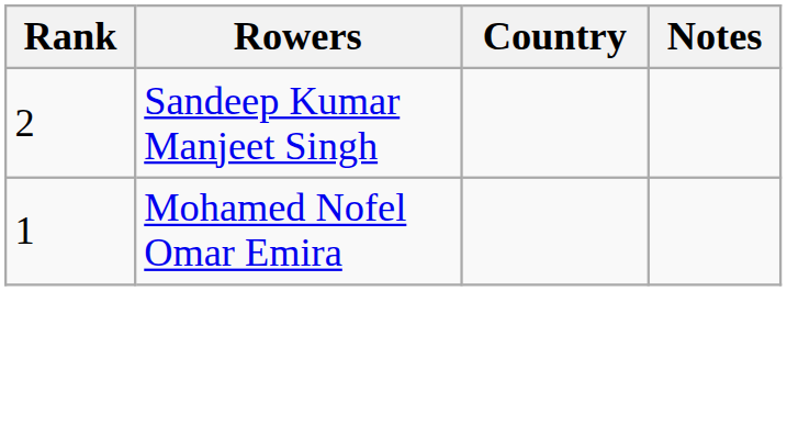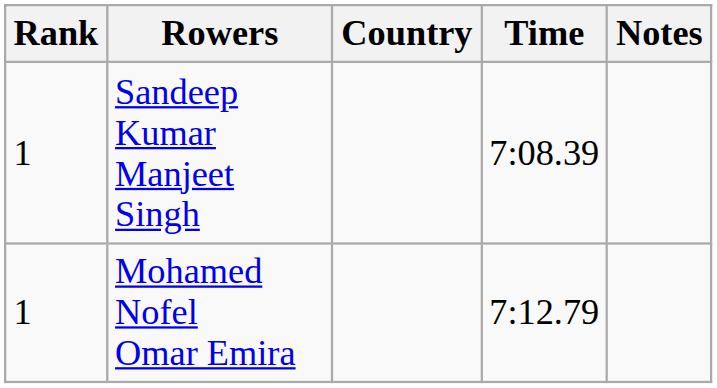 <table class="wikitable sortable" width=50%>
 <tr>
 <th>Rank</th>
 <th>Rowers</th>
 <th>Country</th>
+<th>Time</th>
 <th>Notes</th>
 </tr>
 <tr>
-<td>2</td>
+<td>1</td>
 <td><a href='#'>Sandeep Kumar</a><br><a href='#'>Manjeet Singh</a></td>
 <td></td>
+<td>7:08.39</td>
 <td></td>
 </tr>
 <tr>
 <td>1</td>
 <td><a href='#'>Mohamed Nofel</a><br><a href='#'>Omar Emira</a></td>
 <td></td>
+<td>7:12.79</td>
 <td></td>
 </tr>
 </table>
